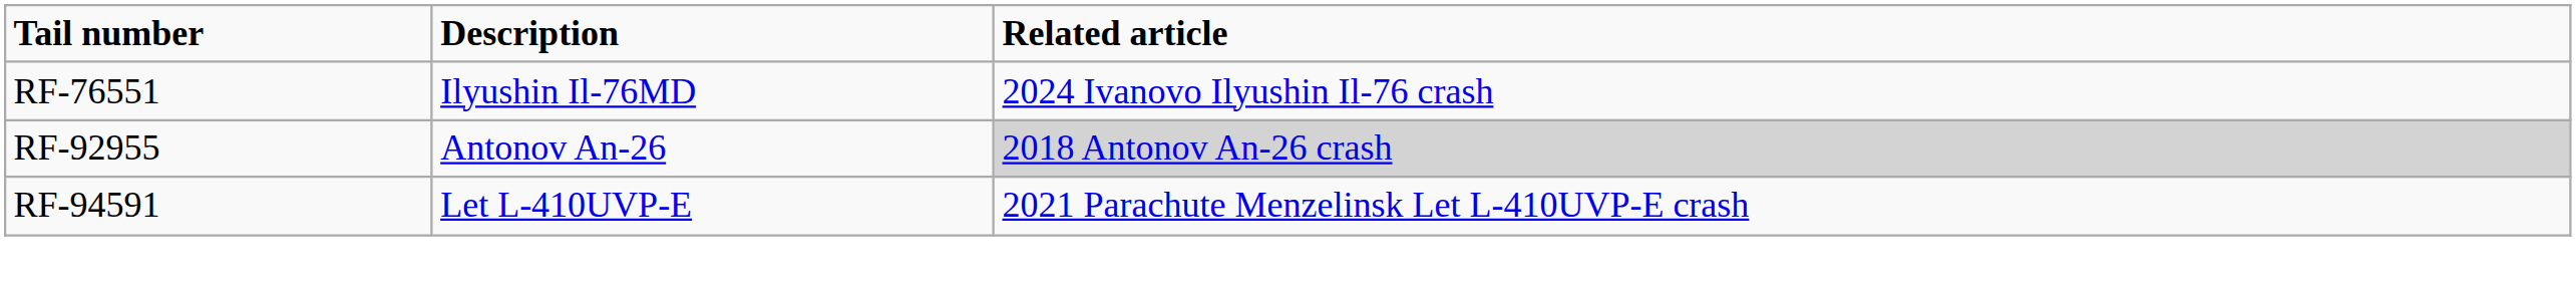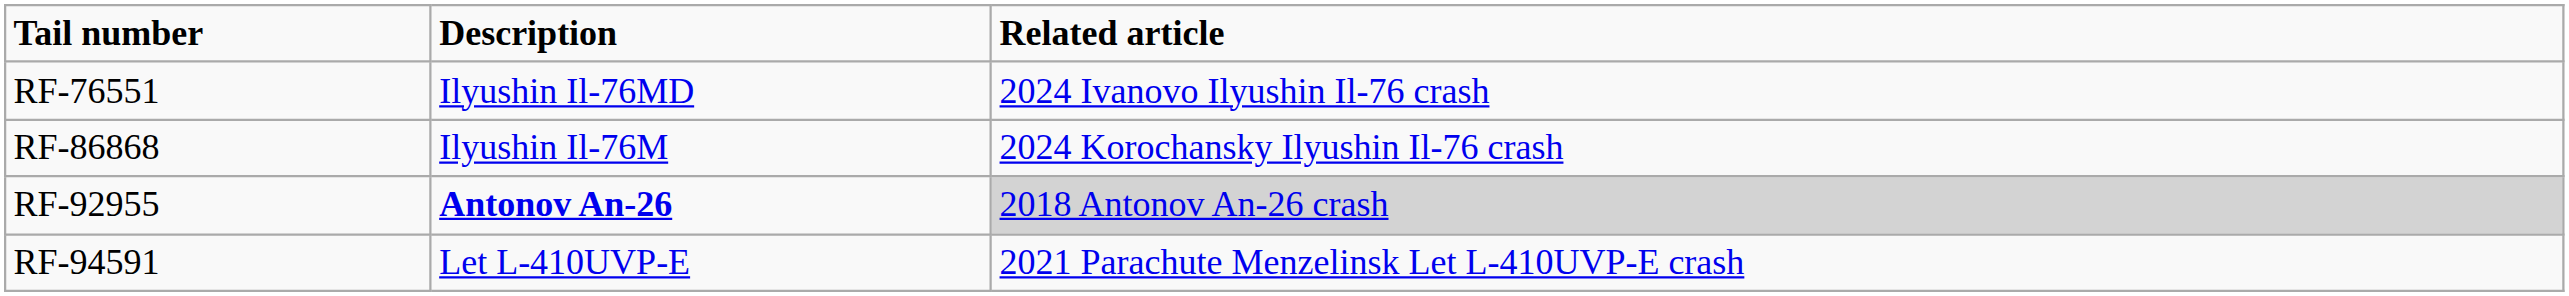 <table class="wikitable" width="90%">
 <tr>
 <td><strong>Tail number</strong></td>
 <td><strong>Description</strong></td>
 <td><strong>Related article</strong></td>
 </tr>
 <tr>
 <td>RF-76551</td>
 <td><a href='#'>Ilyushin Il-76MD</a></td>
 <td><a href='#'>2024 Ivanovo Ilyushin Il-76 crash</a></td>
 </tr>
 <tr>
+<td>RF-86868</td>
+<td><a href='#'>Ilyushin Il-76M</a></td>
+<td><a href='#'>2024 Korochansky Ilyushin Il-76 crash</a></td>
+</tr>
+<tr>
 <td>RF-92955</td>
-<td><a href='#'>Antonov An-26</a></td>
+<td><strong><a href='#'>Antonov An-26</a></strong></td>
 <td style="background: lightgrey;"><a href='#'>2018 Antonov An-26 crash</a></td>
 </tr>
 <tr>
 <td>RF-94591</td>
 <td><a href='#'>Let L-410UVP-E</a></td>
 <td><a href='#'>2021 Parachute Menzelinsk Let L-410UVP-E crash</a></td>
 </tr>
 </table>
